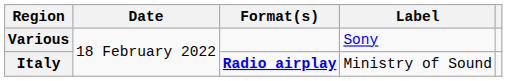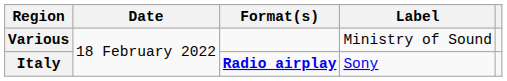 <table class="wikitable plainrowheaders">
 <tr>
 <th scope="col">Region</th>
 <th scope="col">Date</th>
 <th scope="col">Format(s)</th>
 <th scope="col">Label</th>
 <th scope="col"></th>
 </tr>
 <tr>
 <th scope="row">Various</th>
 <td rowspan="2">18 February 2022</td>
 <td></td>
-<td><a href='#'>Sony</a></td>
+<td>Ministry of Sound</td>
 <td></td>
 </tr>
 <tr>
 <th scope="row">Italy</th>
 <td><strong><a href='#'>Radio airplay</a></strong></td>
-<td>Ministry of Sound</td>
+<td><a href='#'>Sony</a></td>
 <td></td>
 </tr>
 </table>
